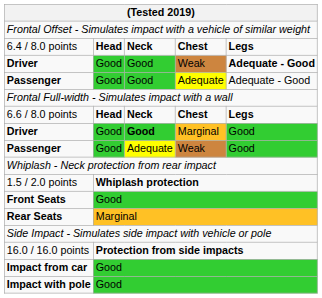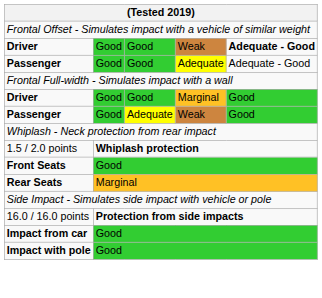 <table class="wikitable">
 <tr>
 <th colspan="5"> (Tested 2019)</th>
 </tr>
 <tr>
 <td colspan="5"><em>Frontal Offset - Simulates impact with a vehicle of similar weight</em></td>
-</tr>
-<tr>
-<td>6.4 / 8.0 points</td>
-<td><strong>Head</strong></td>
-<td><strong>Neck</strong></td>
-<td><strong>Chest</strong></td>
-<td><strong>Legs</strong></td>
 </tr>
 <tr>
 <td><strong>Driver</strong></td>
 <td style="background: #32CD32">Good</td>
 <td style="background: #32CD32">Good</td>
 <td style="background: #CD853F">Weak</td>
 <td style=><strong>Adequate - Good</strong></td>
 </tr>
 <tr>
 <td><strong>Passenger</strong></td>
 <td style="background: #32CD32">Good</td>
 <td style="background: #32CD32">Good</td>
 <td style="background: #FFFF00">Adequate</td>
 <td style=>Adequate - Good</td>
 </tr>
 <tr>
 <td colspan="5"><em>Frontal Full-width - Simulates impact with a wall</em></td>
 </tr>
 <tr>
-<td>6.6 / 8.0 points</td>
-<td><strong>Head</strong></td>
-<td><strong>Neck</strong></td>
-<td><strong>Chest</strong></td>
-<td><strong>Legs</strong></td>
-</tr>
-<tr>
 <td><strong>Driver</strong></td>
 <td style="background: #32CD32">Good</td>
-<td style="background: #32CD32"><strong>Good</strong></td>
+<td style="background: #32CD32">Good</td>
 <td style="background: #FFC125">Marginal</td>
 <td style="background: #32CD32">Good</td>
 </tr>
 <tr>
 <td><strong>Passenger</strong></td>
 <td style="background: #32CD32">Good</td>
 <td style="background: #FFFF00">Adequate</td>
 <td style="background: #CD853F">Weak</td>
 <td style="background: #32CD32">Good</td>
 </tr>
 <tr>
 <td colspan="5"><em>Whiplash - Neck protection from rear impact</em></td>
 </tr>
 <tr>
 <td>1.5 / 2.0 points</td>
 <td colspan="4"><strong>Whiplash protection</strong></td>
 </tr>
 <tr>
 <td><strong>Front Seats</strong></td>
 <td style="background: #32CD32"colspan="4">Good</td>
 </tr>
 <tr>
 <td><strong>Rear Seats</strong></td>
 <td style="background: #FFC125"colspan="4">Marginal</td>
 </tr>
 <tr>
 <td colspan="5"><em>Side Impact - Simulates side impact with vehicle or pole</em></td>
 </tr>
 <tr>
 <td>16.0 / 16.0 points</td>
 <td colspan="4"><strong>Protection from side impacts</strong></td>
 </tr>
 <tr>
 <td><strong>Impact from car</strong></td>
 <td style="background: #32CD32"colspan="4">Good</td>
 </tr>
 <tr>
 <td><strong>Impact with pole</strong></td>
 <td style="background: #32CD32"colspan="4">Good</td>
 </tr>
 </table>
